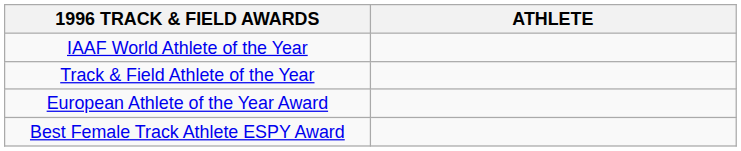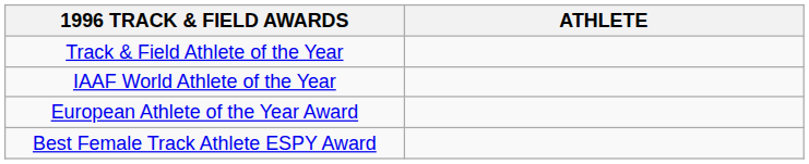 <table class="wikitable" style="border-collapse: collapse; font-size: 90%;">
 <tr>
 <th align="center" style="width: 20em">1996 TRACK & FIELD AWARDS</th>
 <th align="center" style="width: 20em">ATHLETE</th>
 </tr>
 <tr>
-<td align="center"><a href='#'>IAAF World Athlete of the Year</a></td>
+<td align="center"><a href='#'>Track & Field Athlete of the Year</a></td>
 <td></td>
 </tr>
 <tr>
-<td align="center"><a href='#'>Track & Field Athlete of the Year</a></td>
+<td align="center"><a href='#'>IAAF World Athlete of the Year</a></td>
 <td></td>
 </tr>
 <tr>
 <td align="center"><a href='#'>European Athlete of the Year Award</a></td>
 <td></td>
 </tr>
 <tr>
 <td align="center"><a href='#'>Best Female Track Athlete ESPY Award</a></td>
 <td></td>
 </tr>
 </table>
